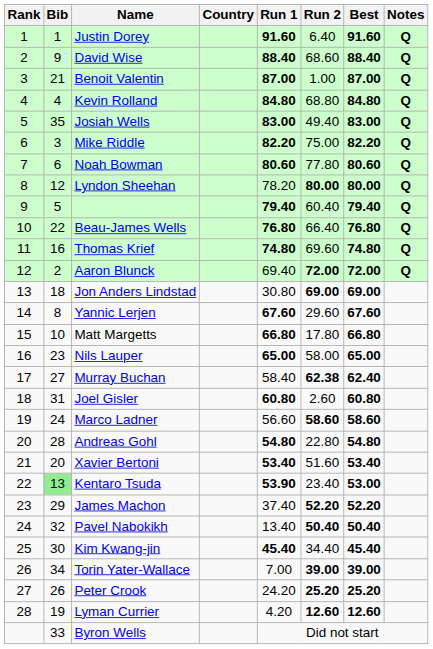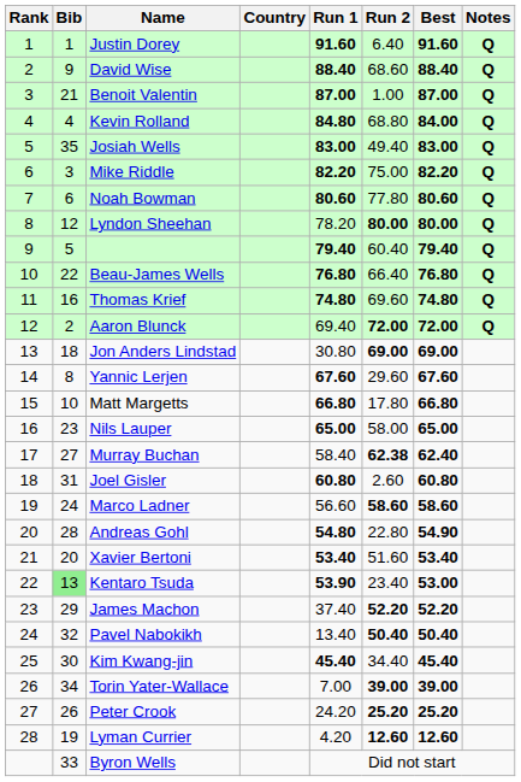 <table class="wikitable sortable" style="text-align:center">
 <tr>
 <th>Rank</th>
 <th>Bib</th>
 <th>Name</th>
 <th>Country</th>
 <th>Run 1</th>
 <th>Run 2</th>
 <th>Best</th>
 <th>Notes</th>
 </tr>
 <tr bgcolor="#ccffcc">
 <td>1</td>
 <td>1</td>
 <td align=left><a href='#'>Justin Dorey</a></td>
 <td align=left></td>
 <td><strong>91.60</strong></td>
 <td>6.40</td>
 <td><strong>91.60</strong></td>
 <td><strong>Q</strong></td>
 </tr>
 <tr bgcolor="#ccffcc">
 <td>2</td>
 <td>9</td>
 <td align=left><a href='#'>David Wise</a></td>
 <td align=left></td>
 <td><strong>88.40</strong></td>
 <td>68.60</td>
 <td><strong>88.40</strong></td>
 <td><strong>Q</strong></td>
 </tr>
 <tr bgcolor="#ccffcc">
 <td>3</td>
 <td>21</td>
 <td align=left><a href='#'>Benoit Valentin</a></td>
 <td align=left></td>
 <td><strong>87.00</strong></td>
 <td>1.00</td>
 <td><strong>87.00</strong></td>
 <td><strong>Q</strong></td>
 </tr>
 <tr bgcolor="#ccffcc">
 <td>4</td>
 <td>4</td>
 <td align=left><a href='#'>Kevin Rolland</a></td>
 <td align=left></td>
 <td><strong>84.80</strong></td>
 <td>68.80</td>
-<td><strong>84.80</strong></td>
+<td><strong>84.00</strong></td>
 <td><strong>Q</strong></td>
 </tr>
 <tr bgcolor="#ccffcc">
 <td>5</td>
 <td>35</td>
 <td align=left><a href='#'>Josiah Wells</a></td>
 <td align=left></td>
 <td><strong>83.00</strong></td>
 <td>49.40</td>
 <td><strong>83.00</strong></td>
 <td><strong>Q</strong></td>
 </tr>
 <tr bgcolor="#ccffcc">
 <td>6</td>
 <td>3</td>
 <td align=left><a href='#'>Mike Riddle</a></td>
 <td align=left></td>
 <td><strong>82.20</strong></td>
 <td>75.00</td>
 <td><strong>82.20</strong></td>
 <td><strong>Q</strong></td>
 </tr>
 <tr bgcolor="#ccffcc">
 <td>7</td>
 <td>6</td>
 <td align=left><a href='#'>Noah Bowman</a></td>
 <td align=left></td>
 <td><strong>80.60</strong></td>
 <td>77.80</td>
 <td><strong>80.60</strong></td>
 <td><strong>Q</strong></td>
 </tr>
 <tr bgcolor="#ccffcc">
 <td>8</td>
 <td>12</td>
 <td align=left><a href='#'>Lyndon Sheehan</a></td>
 <td align=left></td>
 <td>78.20</td>
 <td><strong>80.00</strong></td>
 <td><strong>80.00</strong></td>
 <td><strong>Q</strong></td>
 </tr>
 <tr bgcolor="#ccffcc">
 <td>9</td>
 <td>5</td>
 <td align=left></td>
 <td align=left></td>
 <td><strong>79.40</strong></td>
 <td>60.40</td>
 <td><strong>79.40</strong></td>
 <td><strong>Q</strong></td>
 </tr>
 <tr bgcolor="#ccffcc">
 <td>10</td>
 <td>22</td>
 <td align=left><a href='#'>Beau-James Wells</a></td>
 <td align=left></td>
 <td><strong>76.80</strong></td>
 <td>66.40</td>
 <td><strong>76.80</strong></td>
 <td><strong>Q</strong></td>
 </tr>
 <tr bgcolor="#ccffcc">
 <td>11</td>
 <td>16</td>
 <td align=left><a href='#'>Thomas Krief</a></td>
 <td align=left></td>
 <td><strong>74.80</strong></td>
 <td>69.60</td>
 <td><strong>74.80</strong></td>
 <td><strong>Q</strong></td>
 </tr>
 <tr bgcolor="#ccffcc">
 <td>12</td>
 <td>2</td>
 <td align=left><a href='#'>Aaron Blunck</a></td>
 <td align=left></td>
 <td>69.40</td>
 <td><strong>72.00</strong></td>
 <td><strong>72.00</strong></td>
 <td><strong>Q</strong></td>
 </tr>
 <tr>
 <td>13</td>
 <td>18</td>
 <td align=left><a href='#'>Jon Anders Lindstad</a></td>
 <td align=left></td>
 <td>30.80</td>
 <td><strong>69.00</strong></td>
 <td><strong>69.00</strong></td>
 <td></td>
 </tr>
 <tr>
 <td>14</td>
 <td>8</td>
 <td align=left><a href='#'>Yannic Lerjen</a></td>
 <td align=left></td>
 <td><strong>67.60</strong></td>
 <td>29.60</td>
 <td><strong>67.60</strong></td>
 <td></td>
 </tr>
 <tr>
 <td>15</td>
 <td>10</td>
 <td align=left>Matt Margetts</td>
 <td align=left></td>
 <td><strong>66.80</strong></td>
 <td>17.80</td>
 <td><strong>66.80</strong></td>
 <td></td>
 </tr>
 <tr>
 <td>16</td>
 <td>23</td>
 <td align=left><a href='#'>Nils Lauper</a></td>
 <td align=left></td>
 <td><strong>65.00</strong></td>
 <td>58.00</td>
 <td><strong>65.00</strong></td>
 <td></td>
 </tr>
 <tr>
 <td>17</td>
 <td>27</td>
 <td align=left><a href='#'>Murray Buchan</a></td>
 <td align=left></td>
 <td>58.40</td>
 <td><strong>62.38</strong></td>
 <td><strong>62.40</strong></td>
 <td></td>
 </tr>
 <tr>
 <td>18</td>
 <td>31</td>
 <td align=left><a href='#'>Joel Gisler</a></td>
 <td align=left></td>
 <td><strong>60.80</strong></td>
 <td>2.60</td>
 <td><strong>60.80</strong></td>
 <td></td>
 </tr>
 <tr>
 <td>19</td>
 <td>24</td>
 <td align=left><a href='#'>Marco Ladner</a></td>
 <td align=left></td>
 <td>56.60</td>
 <td><strong>58.60</strong></td>
 <td><strong>58.60</strong></td>
 <td></td>
 </tr>
 <tr>
 <td>20</td>
 <td>28</td>
 <td align=left><a href='#'>Andreas Gohl</a></td>
 <td align=left></td>
 <td><strong>54.80</strong></td>
 <td>22.80</td>
-<td><strong>54.80</strong></td>
+<td><strong>54.90</strong></td>
 <td></td>
 </tr>
 <tr>
 <td>21</td>
 <td>20</td>
 <td align=left><a href='#'>Xavier Bertoni</a></td>
 <td align=left></td>
 <td><strong>53.40</strong></td>
 <td>51.60</td>
 <td><strong>53.40</strong></td>
 <td></td>
 </tr>
 <tr>
 <td>22</td>
 <td style="background: lightgreen;">13</td>
 <td align=left><a href='#'>Kentaro Tsuda</a></td>
 <td align=left></td>
 <td><strong>53.90</strong></td>
 <td>23.40</td>
 <td><strong>53.00</strong></td>
 <td></td>
 </tr>
 <tr>
 <td>23</td>
 <td>29</td>
 <td align=left><a href='#'>James Machon</a></td>
 <td align=left></td>
 <td>37.40</td>
 <td><strong>52.20</strong></td>
 <td><strong>52.20</strong></td>
 <td></td>
 </tr>
 <tr>
 <td>24</td>
 <td>32</td>
 <td align=left><a href='#'>Pavel Nabokikh</a></td>
 <td align=left></td>
 <td>13.40</td>
 <td><strong>50.40</strong></td>
 <td><strong>50.40</strong></td>
 <td></td>
 </tr>
 <tr>
 <td>25</td>
 <td>30</td>
 <td align=left><a href='#'>Kim Kwang-jin</a></td>
 <td align=left></td>
 <td><strong>45.40</strong></td>
 <td>34.40</td>
 <td><strong>45.40</strong></td>
 <td></td>
 </tr>
 <tr>
 <td>26</td>
 <td>34</td>
 <td align=left><a href='#'>Torin Yater-Wallace</a></td>
 <td align=left></td>
 <td>7.00</td>
 <td><strong>39.00</strong></td>
 <td><strong>39.00</strong></td>
 <td></td>
 </tr>
 <tr>
 <td>27</td>
 <td>26</td>
 <td align=left><a href='#'>Peter Crook</a></td>
 <td align=left></td>
 <td>24.20</td>
 <td><strong>25.20</strong></td>
 <td><strong>25.20</strong></td>
 <td></td>
 </tr>
 <tr>
 <td>28</td>
 <td>19</td>
 <td align=left><a href='#'>Lyman Currier</a></td>
 <td align=left></td>
 <td>4.20</td>
 <td><strong>12.60</strong></td>
 <td><strong>12.60</strong></td>
 <td></td>
 </tr>
 <tr>
 <td></td>
 <td>33</td>
 <td align=left><a href='#'>Byron Wells</a></td>
 <td align=left></td>
 <td colspan=4>Did not start</td>
 </tr>
 </table>
